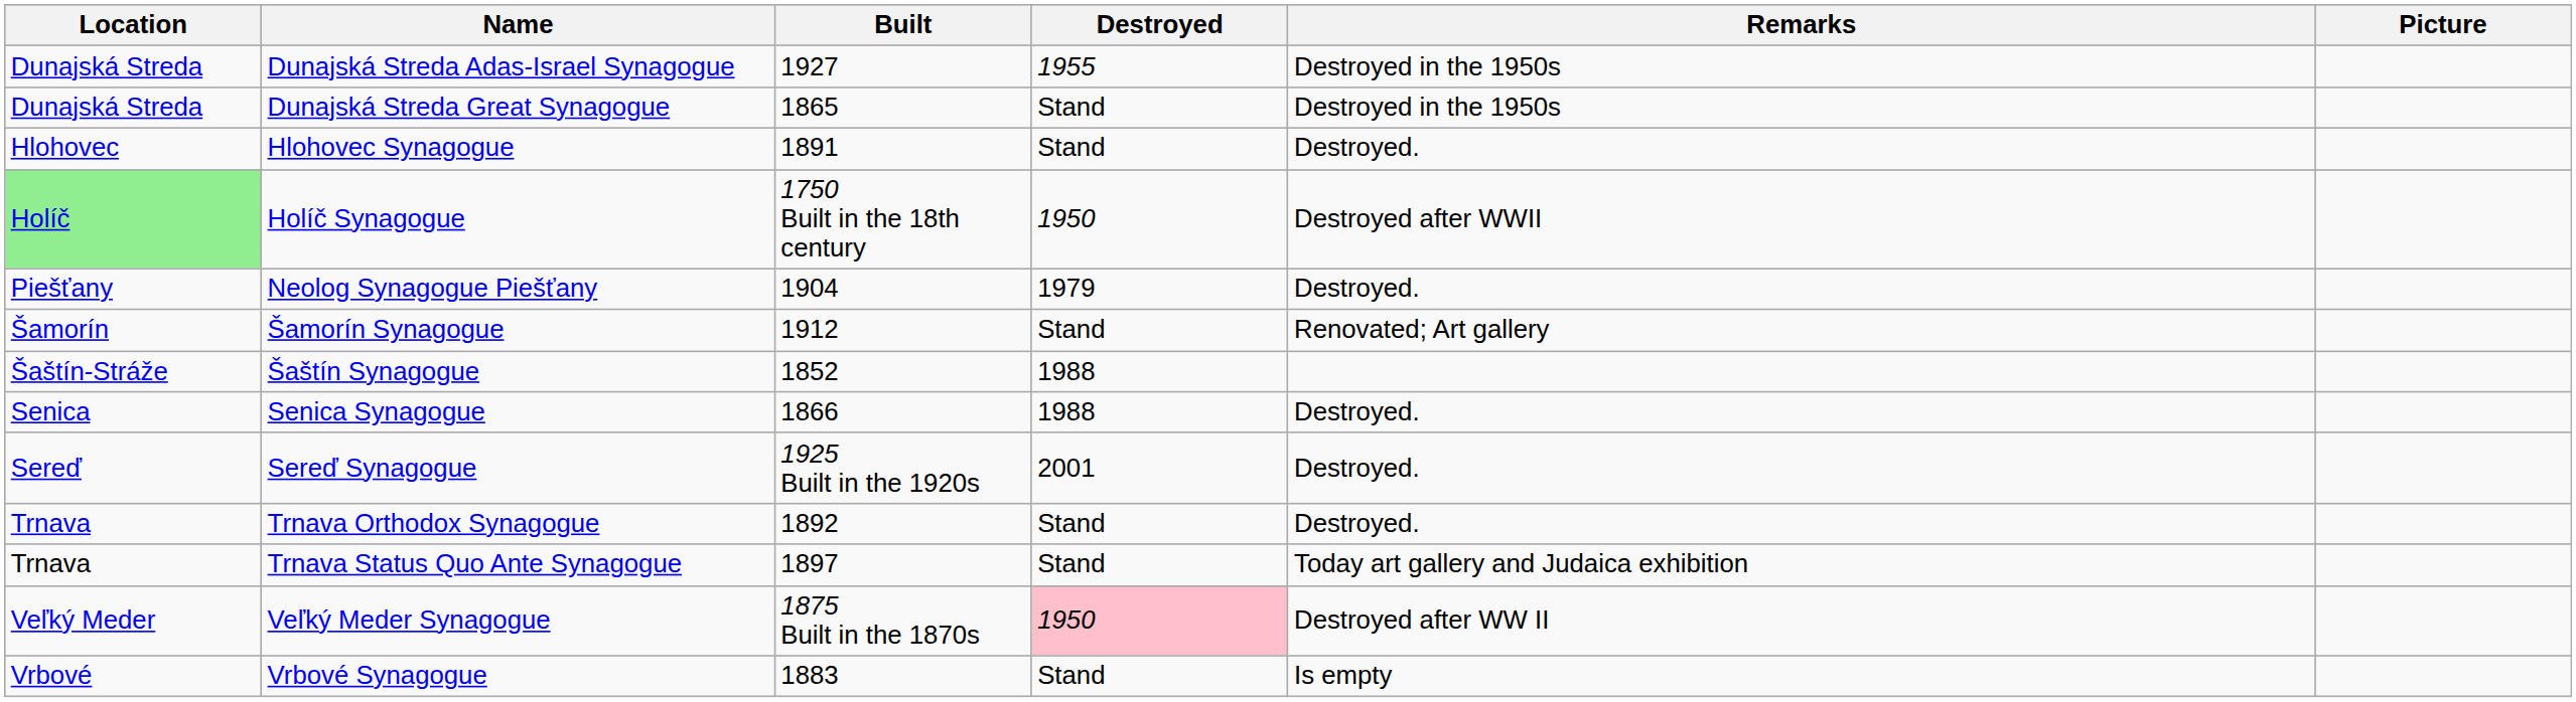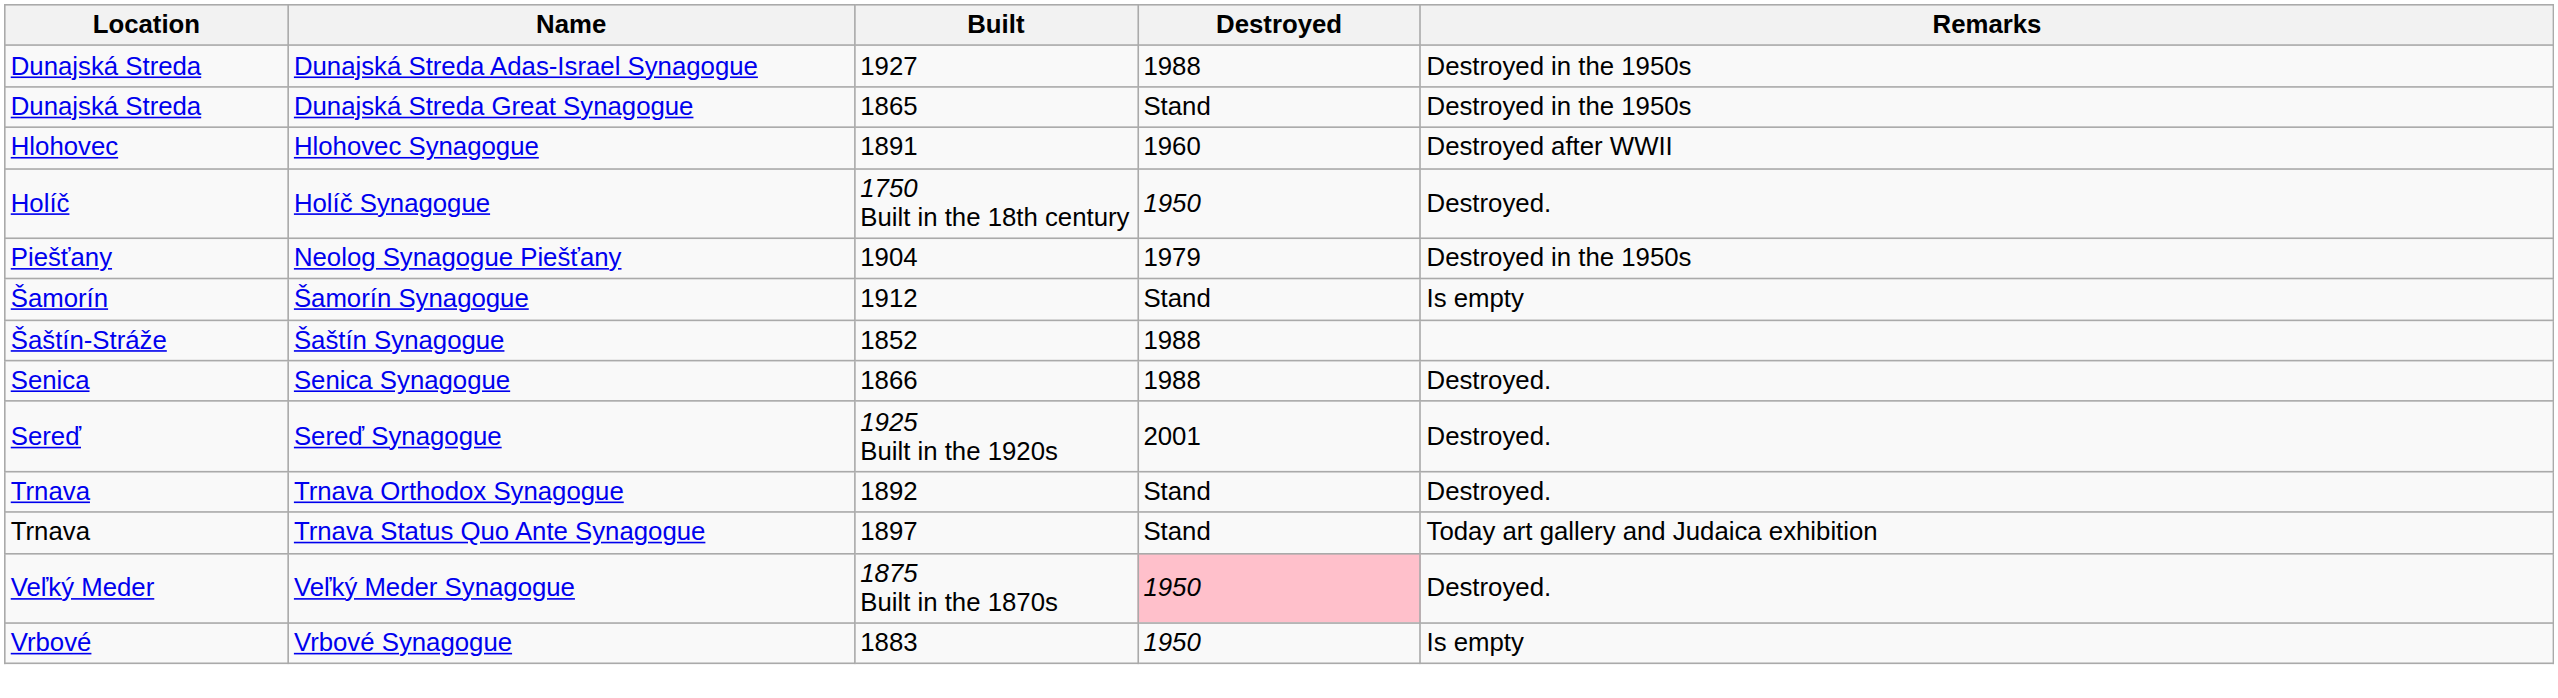 <table class="wikitable sortable" width="100%">
 <tr>
 <th width="10%">Location</th>
 <th width="20%">Name</th>
 <th width="10%">Built</th>
 <th width="10%">Destroyed</th>
 <th width="40%" class="unsortable">Remarks</th>
-<th width="10%" class="unsortable">Picture</th>
 </tr>
 <tr>
 <td><a href='#'>Dunajská Streda</a></td>
 <td><a href='#'>Dunajská Streda Adas-Israel Synagogue</a></td>
 <td>1927</td>
-<td><em>1955</em></td>
+<td>1988</td>
 <td>Destroyed in the 1950s</td>
-<td></td>
 </tr>
 <tr>
 <td><a href='#'>Dunajská Streda</a></td>
 <td><a href='#'>Dunajská Streda Great Synagogue</a></td>
 <td>1865</td>
 <td>Stand</td>
 <td>Destroyed in the 1950s</td>
-<td></td>
 </tr>
 <tr>
 <td><a href='#'>Hlohovec</a></td>
 <td><a href='#'>Hlohovec Synagogue</a></td>
 <td>1891</td>
-<td>Stand</td>
-<td>Destroyed.</td>
-<td></td>
+<td>1960</td>
+<td>Destroyed after WWII</td>
 </tr>
 <tr>
-<td style="background: lightgreen;"><a href='#'>Holíč</a></td>
+<td><a href='#'>Holíč</a></td>
 <td><a href='#'>Holíč Synagogue</a></td>
 <td><em>1750</em><br>Built in the 18th century</td>
 <td><em>1950</em></td>
-<td>Destroyed after WWII</td>
-<td></td>
+<td>Destroyed.</td>
 </tr>
 <tr>
 <td><a href='#'>Piešťany</a></td>
 <td><a href='#'>Neolog Synagogue Piešťany</a></td>
 <td>1904</td>
 <td>1979</td>
-<td>Destroyed.</td>
-<td></td>
+<td>Destroyed in the 1950s</td>
 </tr>
 <tr>
 <td><a href='#'>Šamorín</a></td>
 <td><a href='#'>Šamorín Synagogue</a></td>
 <td>1912</td>
 <td>Stand</td>
-<td>Renovated; Art gallery</td>
-<td></td>
+<td>Is empty</td>
 </tr>
 <tr>
 <td><a href='#'>Šaštín-Stráže</a></td>
 <td><a href='#'>Šaštín Synagogue</a></td>
 <td>1852</td>
 <td>1988</td>
-<td></td>
 <td></td>
 </tr>
 <tr>
 <td><a href='#'>Senica</a></td>
 <td><a href='#'>Senica Synagogue</a></td>
 <td>1866</td>
 <td>1988</td>
 <td>Destroyed.</td>
-<td></td>
 </tr>
 <tr>
 <td><a href='#'>Sereď</a></td>
 <td><a href='#'>Sereď Synagogue</a></td>
 <td><em>1925</em><br>Built in the 1920s</td>
 <td>2001</td>
 <td>Destroyed.</td>
-<td></td>
 </tr>
 <tr>
 <td><a href='#'>Trnava</a></td>
 <td><a href='#'>Trnava Orthodox Synagogue</a></td>
 <td>1892</td>
 <td>Stand</td>
 <td>Destroyed.</td>
-<td></td>
 </tr>
 <tr>
 <td>Trnava</td>
 <td><a href='#'>Trnava Status Quo Ante Synagogue</a></td>
 <td>1897</td>
 <td>Stand</td>
 <td>Today art gallery and Judaica exhibition</td>
-<td></td>
 </tr>
 <tr>
 <td><a href='#'>Veľký Meder</a></td>
 <td><a href='#'>Veľký Meder Synagogue</a></td>
 <td><em>1875</em><br>Built in the 1870s</td>
 <td style="background: pink;"><em>1950</em></td>
-<td>Destroyed after WW II</td>
-<td></td>
+<td>Destroyed.</td>
 </tr>
 <tr>
 <td><a href='#'>Vrbové</a></td>
 <td><a href='#'>Vrbové Synagogue</a></td>
 <td>1883</td>
-<td>Stand</td>
+<td><em>1950</em></td>
 <td>Is empty</td>
-<td></td>
 </tr>
 </table>
